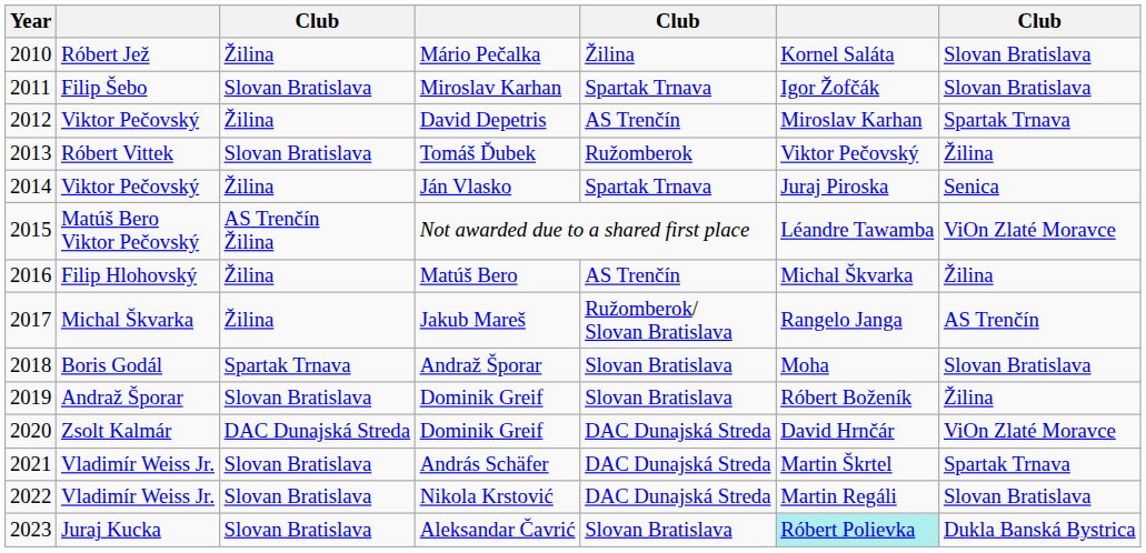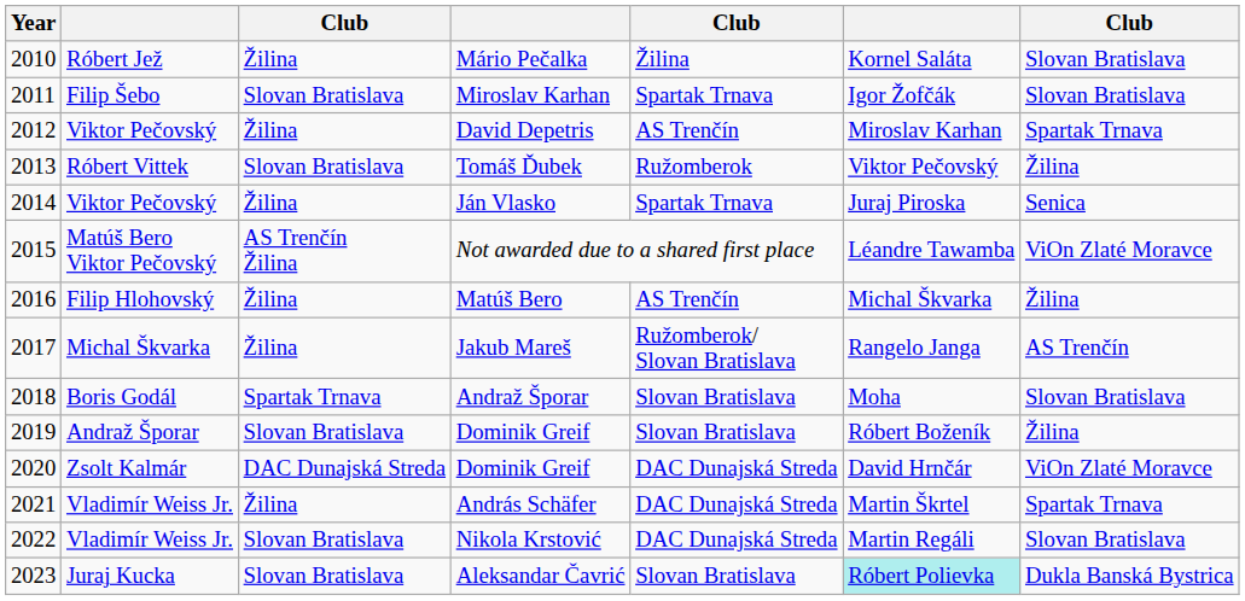 <table class=wikitable>
 <tr>
 <th>Year</th>
 <th></th>
 <th>Club</th>
 <th></th>
 <th>Club</th>
 <th></th>
 <th>Club</th>
 </tr>
 <tr>
 <td>2010</td>
 <td> <a href='#'>Róbert Jež</a></td>
 <td><a href='#'>Žilina</a></td>
 <td> <a href='#'>Mário Pečalka</a></td>
 <td><a href='#'>Žilina</a></td>
 <td> <a href='#'>Kornel Saláta</a></td>
 <td><a href='#'>Slovan Bratislava</a></td>
 </tr>
 <tr>
 <td>2011</td>
 <td> <a href='#'>Filip Šebo</a></td>
 <td><a href='#'>Slovan Bratislava</a></td>
 <td> <a href='#'>Miroslav Karhan</a></td>
 <td><a href='#'>Spartak Trnava</a></td>
 <td> <a href='#'>Igor Žofčák</a></td>
 <td><a href='#'>Slovan Bratislava</a></td>
 </tr>
 <tr>
 <td>2012</td>
 <td> <a href='#'>Viktor Pečovský</a></td>
 <td><a href='#'>Žilina</a></td>
 <td> <a href='#'>David Depetris</a></td>
 <td><a href='#'>AS Trenčín</a></td>
 <td> <a href='#'>Miroslav Karhan</a></td>
 <td><a href='#'>Spartak Trnava</a></td>
 </tr>
 <tr>
 <td>2013</td>
 <td> <a href='#'>Róbert Vittek</a></td>
 <td><a href='#'>Slovan Bratislava</a></td>
 <td> <a href='#'>Tomáš Ďubek</a></td>
 <td><a href='#'>Ružomberok</a></td>
 <td> <a href='#'>Viktor Pečovský</a></td>
 <td><a href='#'>Žilina</a></td>
 </tr>
 <tr>
 <td>2014</td>
 <td> <a href='#'>Viktor Pečovský</a></td>
 <td><a href='#'>Žilina</a></td>
 <td> <a href='#'>Ján Vlasko</a></td>
 <td><a href='#'>Spartak Trnava</a></td>
 <td> <a href='#'>Juraj Piroska</a></td>
 <td><a href='#'>Senica</a></td>
 </tr>
 <tr>
 <td>2015</td>
 <td> <a href='#'>Matúš Bero</a><br> <a href='#'>Viktor Pečovský</a></td>
 <td><a href='#'>AS Trenčín</a><br><a href='#'>Žilina</a></td>
 <td colspan="2"><em>Not awarded due to a shared first place</em></td>
 <td> <a href='#'>Léandre Tawamba</a></td>
 <td><a href='#'>ViOn Zlaté Moravce</a></td>
 </tr>
 <tr>
 <td>2016</td>
 <td> <a href='#'>Filip Hlohovský</a></td>
 <td><a href='#'>Žilina</a></td>
 <td> <a href='#'>Matúš Bero</a></td>
 <td><a href='#'>AS Trenčín</a></td>
 <td> <a href='#'>Michal Škvarka</a></td>
 <td><a href='#'>Žilina</a></td>
 </tr>
 <tr>
 <td>2017</td>
 <td> <a href='#'>Michal Škvarka</a></td>
 <td><a href='#'>Žilina</a></td>
 <td> <a href='#'>Jakub Mareš</a></td>
 <td><a href='#'>Ružomberok</a>/<br><a href='#'>Slovan Bratislava</a></td>
 <td> <a href='#'>Rangelo Janga</a></td>
 <td><a href='#'>AS Trenčín</a></td>
 </tr>
 <tr>
 <td>2018</td>
 <td> <a href='#'>Boris Godál</a></td>
 <td><a href='#'>Spartak Trnava</a></td>
 <td> <a href='#'>Andraž Šporar</a></td>
 <td><a href='#'>Slovan Bratislava</a></td>
 <td> <a href='#'>Moha</a></td>
 <td><a href='#'>Slovan Bratislava</a></td>
 </tr>
 <tr>
 <td>2019</td>
 <td> <a href='#'>Andraž Šporar</a></td>
 <td><a href='#'>Slovan Bratislava</a></td>
 <td> <a href='#'>Dominik Greif</a></td>
 <td><a href='#'>Slovan Bratislava</a></td>
 <td> <a href='#'>Róbert Boženík</a></td>
 <td><a href='#'>Žilina</a></td>
 </tr>
 <tr>
 <td>2020</td>
 <td> <a href='#'>Zsolt Kalmár</a></td>
 <td><a href='#'>DAC Dunajská Streda</a></td>
 <td> <a href='#'>Dominik Greif</a></td>
 <td><a href='#'>DAC Dunajská Streda</a></td>
 <td> <a href='#'>David Hrnčár</a></td>
 <td><a href='#'>ViOn Zlaté Moravce</a></td>
 </tr>
 <tr>
 <td>2021</td>
 <td> <a href='#'>Vladimír Weiss Jr.</a></td>
-<td><a href='#'>Slovan Bratislava</a></td>
+<td><a href='#'>Žilina</a></td>
 <td> <a href='#'>András Schäfer</a></td>
 <td><a href='#'>DAC Dunajská Streda</a></td>
 <td> <a href='#'>Martin Škrtel</a></td>
 <td><a href='#'>Spartak Trnava</a></td>
 </tr>
 <tr>
 <td>2022</td>
 <td> <a href='#'>Vladimír Weiss Jr.</a></td>
 <td><a href='#'>Slovan Bratislava</a></td>
 <td> <a href='#'>Nikola Krstović</a></td>
 <td><a href='#'>DAC Dunajská Streda</a></td>
 <td> <a href='#'>Martin Regáli</a></td>
 <td><a href='#'>Slovan Bratislava</a></td>
 </tr>
 <tr>
 <td>2023</td>
 <td> <a href='#'>Juraj Kucka</a></td>
 <td><a href='#'>Slovan Bratislava</a></td>
 <td> <a href='#'>Aleksandar Čavrić</a></td>
 <td><a href='#'>Slovan Bratislava</a></td>
 <td style="background: paleturquoise;"> <a href='#'>Róbert Polievka</a></td>
 <td><a href='#'>Dukla Banská Bystrica</a></td>
 </tr>
 </table>
